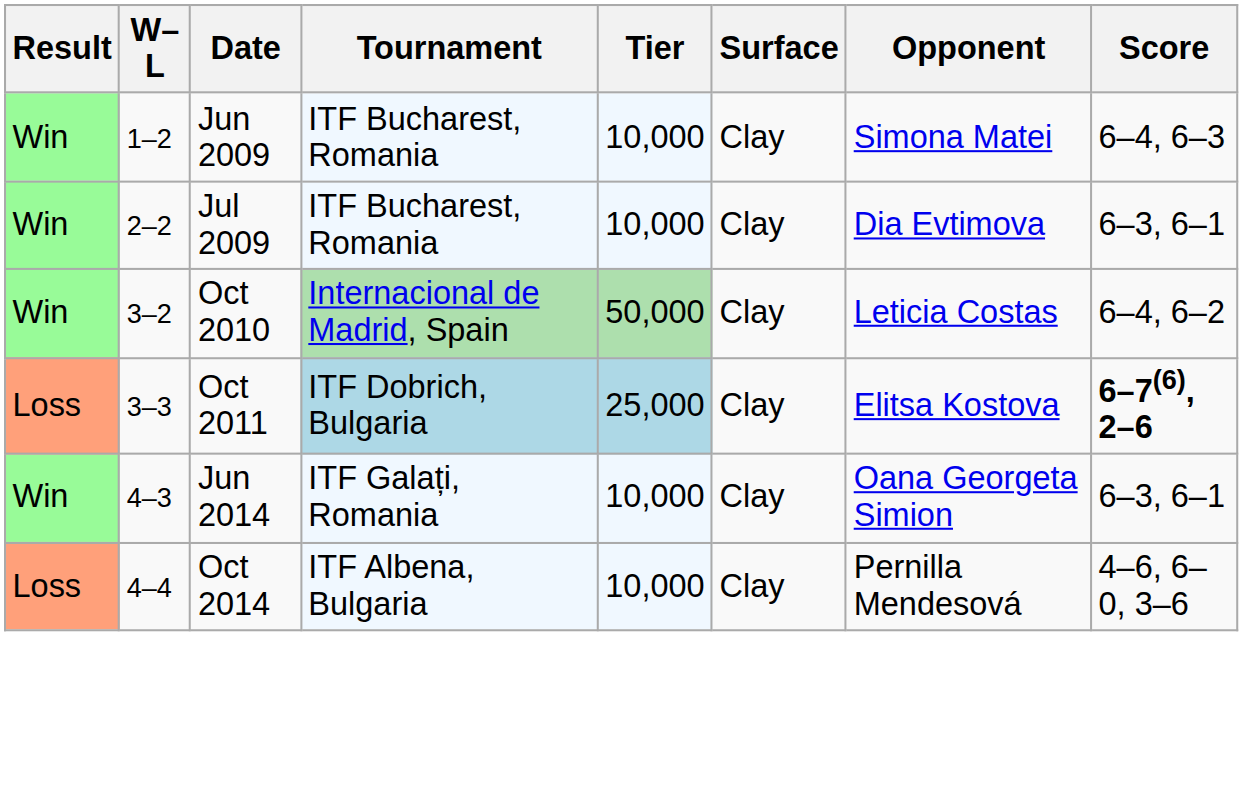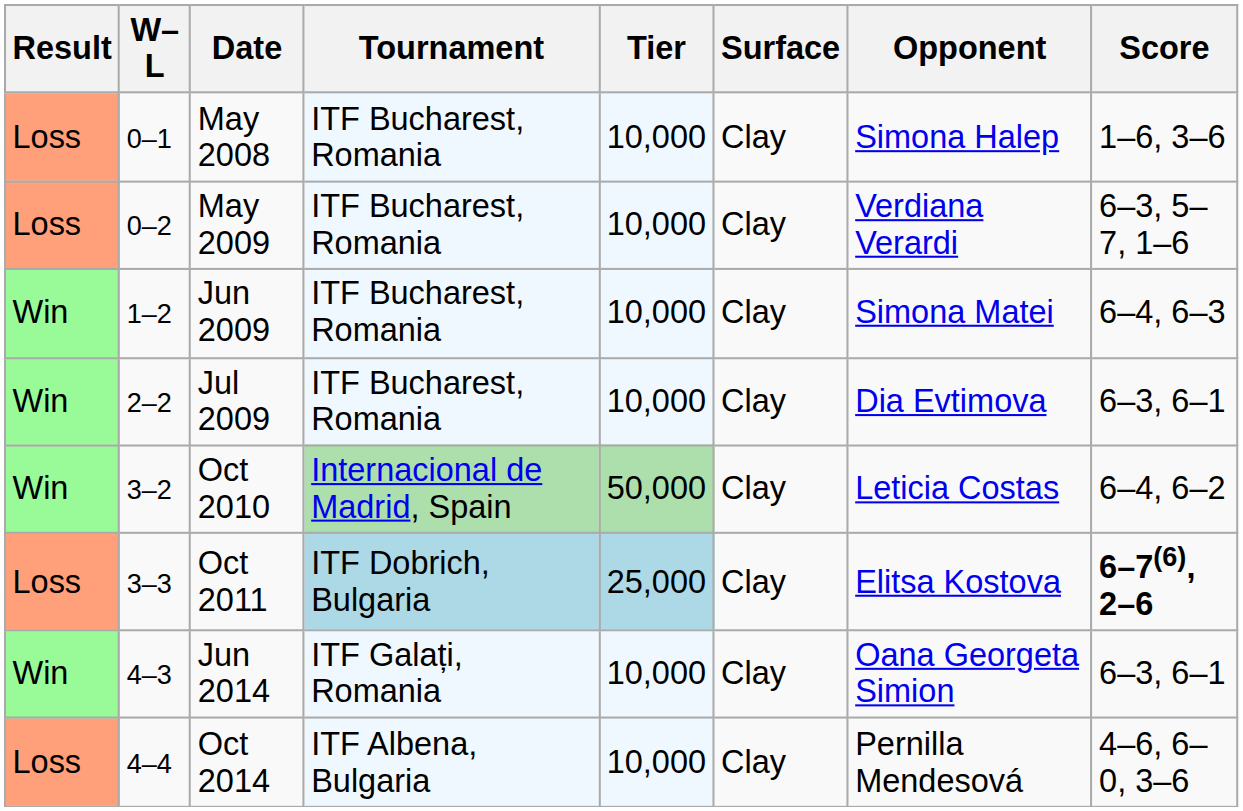 <table class="wikitable sortable">
 <tr>
 <th>Result</th>
 <th class="unsortable">W–L</th>
 <th>Date</th>
 <th>Tournament</th>
 <th>Tier</th>
 <th>Surface</th>
 <th>Opponent</th>
 <th class="unsortable">Score</th>
+</tr>
+<tr>
+<td style="background:#ffa07a;">Loss</td>
+<td><small>0–1</small></td>
+<td>May 2008</td>
+<td bgcolor="#f0f8ff">ITF Bucharest, Romania</td>
+<td bgcolor="#f0f8ff">10,000</td>
+<td>Clay</td>
+<td> <a href='#'>Simona Halep</a></td>
+<td>1–6, 3–6</td>
+</tr>
+<tr>
+<td style="background:#ffa07a;">Loss</td>
+<td><small>0–2</small></td>
+<td>May 2009</td>
+<td bgcolor="#f0f8ff">ITF Bucharest, Romania</td>
+<td bgcolor="#f0f8ff">10,000</td>
+<td>Clay</td>
+<td> <a href='#'>Verdiana Verardi</a></td>
+<td>6–3, 5–7, 1–6</td>
 </tr>
 <tr>
 <td style="background:#98fb98;">Win</td>
 <td><small>1–2</small></td>
 <td>Jun 2009</td>
 <td bgcolor="#f0f8ff">ITF Bucharest, Romania</td>
 <td bgcolor="#f0f8ff">10,000</td>
 <td>Clay</td>
 <td> <a href='#'>Simona Matei</a></td>
 <td>6–4, 6–3</td>
 </tr>
 <tr>
 <td style="background:#98fb98;">Win</td>
 <td><small>2–2</small></td>
 <td>Jul 2009</td>
 <td bgcolor="#f0f8ff">ITF Bucharest, Romania</td>
 <td bgcolor="#f0f8ff">10,000</td>
 <td>Clay</td>
 <td> <a href='#'>Dia Evtimova</a></td>
 <td>6–3, 6–1</td>
 </tr>
 <tr>
 <td style="background:#98fb98;">Win</td>
 <td><small>3–2</small></td>
 <td>Oct 2010</td>
 <td style="background:#addfad;"><a href='#'>Internacional de Madrid</a>, Spain</td>
 <td style="background:#addfad;">50,000</td>
 <td>Clay</td>
 <td> <a href='#'>Leticia Costas</a></td>
 <td>6–4, 6–2</td>
 </tr>
 <tr>
 <td style="background:#ffa07a;">Loss</td>
 <td><small>3–3</small></td>
 <td>Oct 2011</td>
 <td bgcolor="lightblue">ITF Dobrich, Bulgaria</td>
 <td bgcolor="lightblue">25,000</td>
 <td>Clay</td>
 <td> <a href='#'>Elitsa Kostova</a></td>
 <td><strong>6–7<sup>(6)</sup>, 2–6</strong></td>
 </tr>
 <tr>
 <td style="background:#98fb98;">Win</td>
 <td><small>4–3</small></td>
 <td>Jun 2014</td>
 <td bgcolor="#f0f8ff">ITF Galați, Romania</td>
 <td bgcolor="#f0f8ff">10,000</td>
 <td>Clay</td>
 <td> <a href='#'>Oana Georgeta Simion</a></td>
 <td>6–3, 6–1</td>
 </tr>
 <tr>
 <td style="background:#ffa07a;">Loss</td>
 <td><small>4–4</small></td>
 <td>Oct 2014</td>
 <td bgcolor=#f0f8ff>ITF Albena, Bulgaria</td>
 <td bgcolor=#f0f8ff>10,000</td>
 <td>Clay</td>
 <td> Pernilla Mendesová</td>
 <td>4–6, 6–0, 3–6</td>
 </tr>
 </table>
